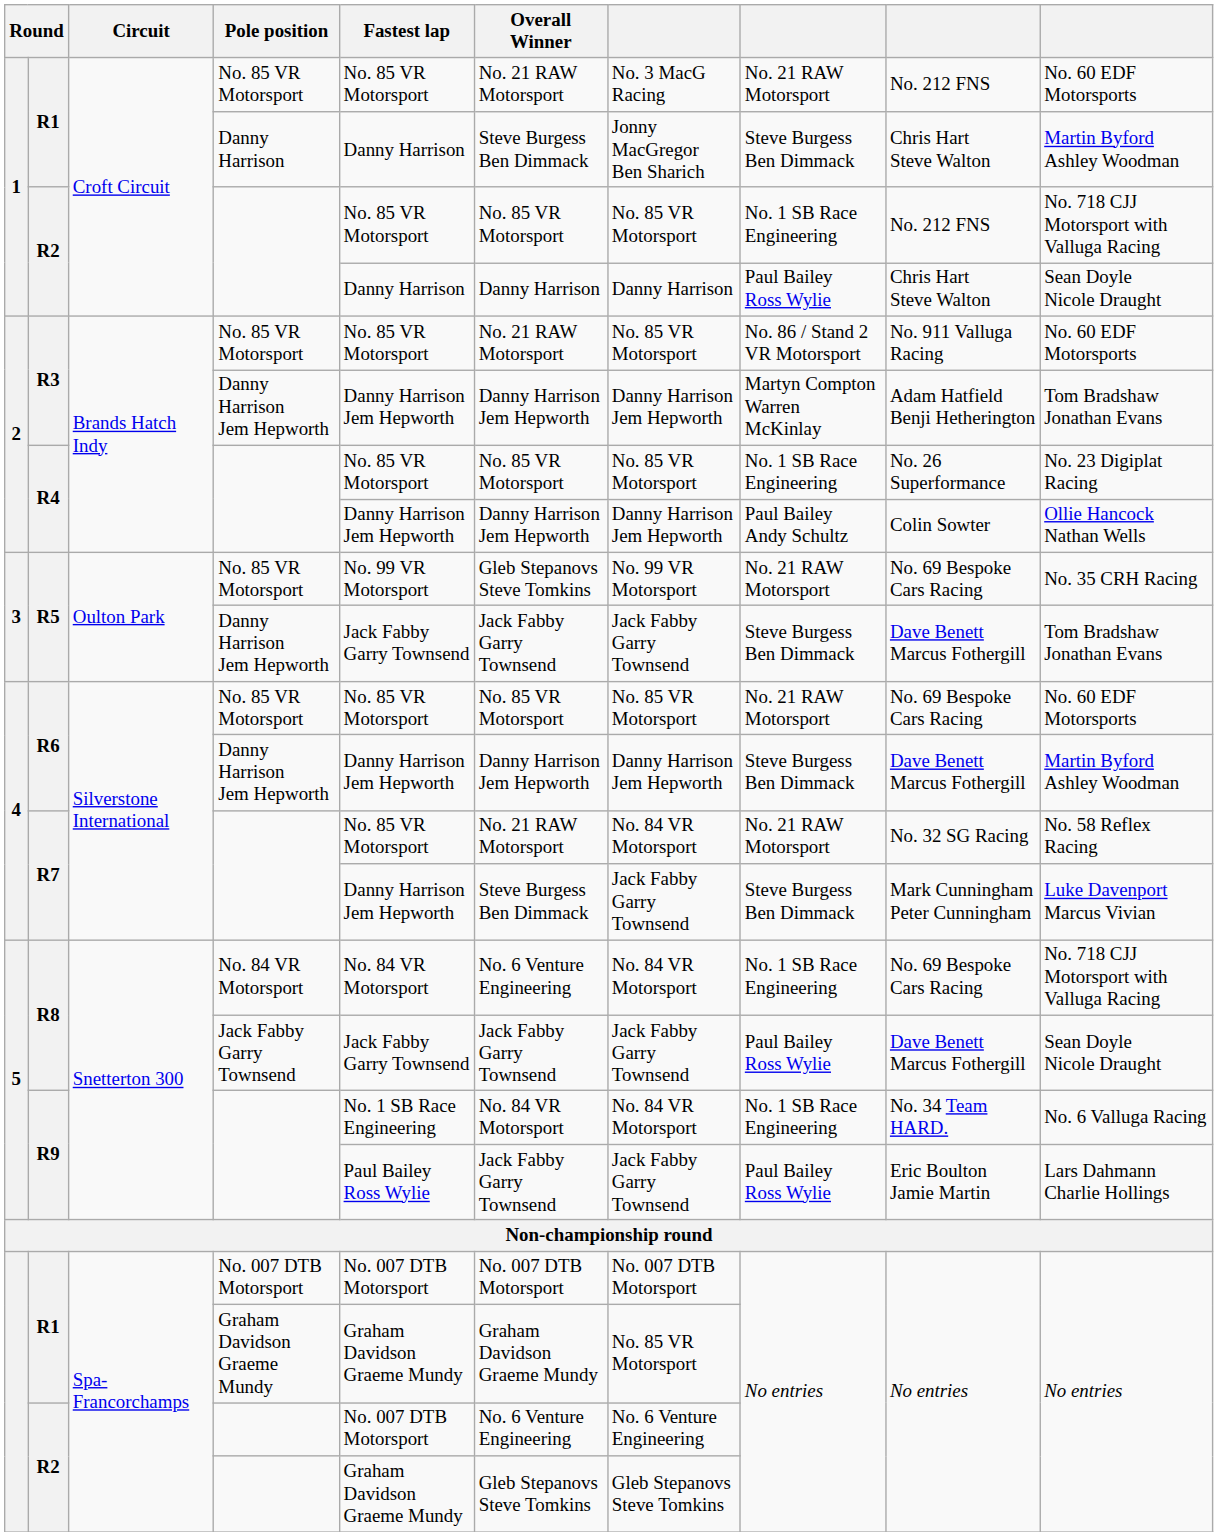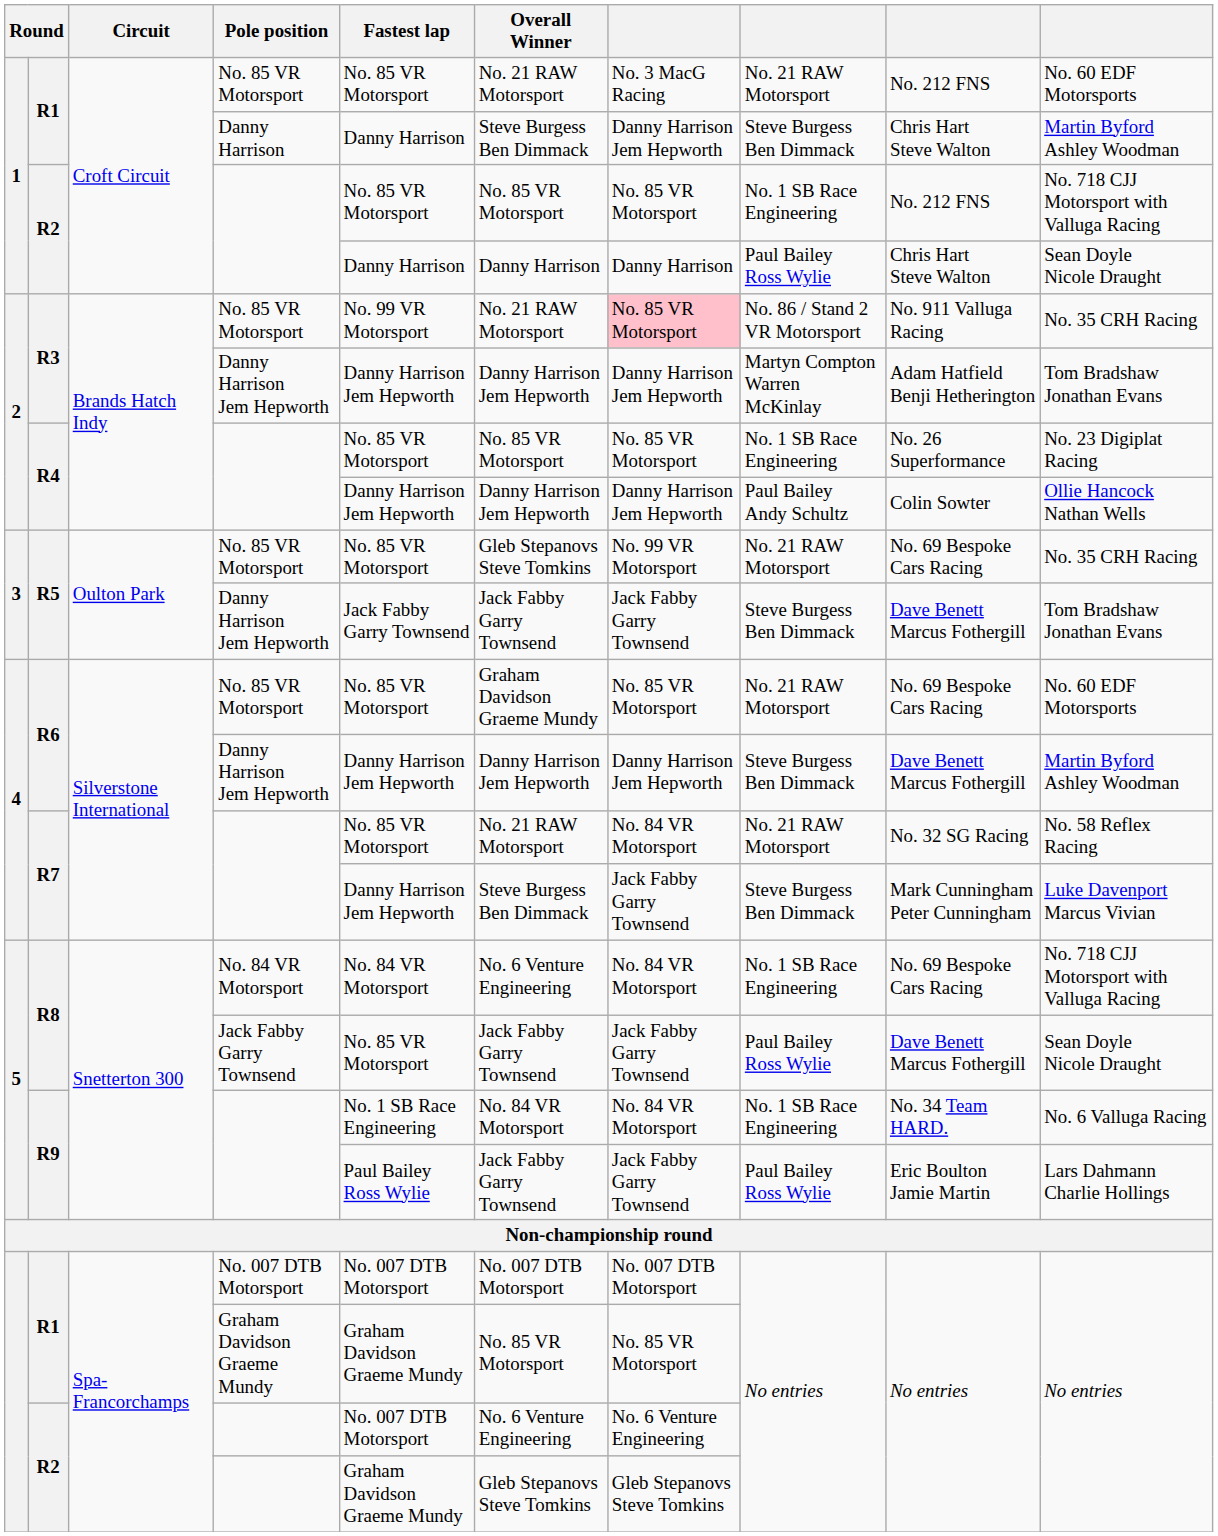 <table class="wikitable" style="font-size: 85%">
 <tr>
 <th colspan=2>Round</th>
 <th>Circuit</th>
 <th>Pole position</th>
 <th>Fastest lap</th>
 <th>Overall Winner</th>
 <th></th>
 <th></th>
 <th></th>
 <th></th>
 </tr>
 <tr>
 <th rowspan=4>1</th>
 <th rowspan=2>R1</th>
 <td rowspan=4><a href='#'>Croft Circuit</a></td>
 <td>No. 85 VR Motorsport</td>
 <td>No. 85 VR Motorsport</td>
 <td>No. 21 RAW Motorsport</td>
 <td>No. 3 MacG Racing</td>
 <td>No. 21 RAW Motorsport</td>
 <td>No. 212 FNS</td>
 <td>No. 60 EDF Motorsports</td>
 </tr>
 <tr>
 <td> Danny Harrison</td>
 <td> Danny Harrison</td>
 <td> Steve Burgess<br> Ben Dimmack</td>
-<td> Jonny MacGregor<br> Ben Sharich</td>
+<td> Danny Harrison<br> Jem Hepworth</td>
 <td> Steve Burgess<br> Ben Dimmack</td>
 <td> Chris Hart<br> Steve Walton</td>
 <td> <a href='#'>Martin Byford</a><br> Ashley Woodman</td>
 </tr>
 <tr>
 <th rowspan=2>R2</th>
 <td rowspan=2></td>
 <td>No. 85 VR Motorsport</td>
 <td>No. 85 VR Motorsport</td>
 <td>No. 85 VR Motorsport</td>
 <td>No. 1 SB Race Engineering</td>
 <td>No. 212 FNS</td>
 <td>No. 718 CJJ Motorsport with Valluga Racing</td>
 </tr>
 <tr>
 <td> Danny Harrison</td>
 <td> Danny Harrison</td>
 <td> Danny Harrison</td>
 <td> Paul Bailey<br> <a href='#'>Ross Wylie</a></td>
 <td> Chris Hart<br> Steve Walton</td>
 <td> Sean Doyle<br> Nicole Draught</td>
 </tr>
 <tr>
 <th rowspan=4>2</th>
 <th rowspan=2>R3</th>
 <td rowspan=4><a href='#'>Brands Hatch Indy</a></td>
 <td>No. 85 VR Motorsport</td>
-<td>No. 85 VR Motorsport</td>
+<td>No. 99 VR Motorsport</td>
 <td>No. 21 RAW Motorsport</td>
-<td>No. 85 VR Motorsport</td>
+<td style="background: pink;">No. 85 VR Motorsport</td>
 <td>No. 86 / Stand 2 VR Motorsport</td>
 <td>No. 911 Valluga Racing</td>
-<td>No. 60 EDF Motorsports</td>
+<td>No. 35 CRH Racing</td>
 </tr>
 <tr>
 <td> Danny Harrison<br> Jem Hepworth</td>
 <td> Danny Harrison<br> Jem Hepworth</td>
 <td> Danny Harrison<br> Jem Hepworth</td>
 <td> Danny Harrison<br> Jem Hepworth</td>
 <td> Martyn Compton<br> Warren McKinlay</td>
 <td> Adam Hatfield<br> Benji Hetherington</td>
 <td> Tom Bradshaw<br> Jonathan Evans</td>
 </tr>
 <tr>
 <th rowspan=2>R4</th>
 <td rowspan=2></td>
 <td>No. 85 VR Motorsport</td>
 <td>No. 85 VR Motorsport</td>
 <td>No. 85 VR Motorsport</td>
 <td>No. 1 SB Race Engineering</td>
 <td>No. 26 Superformance</td>
 <td>No. 23 Digiplat Racing</td>
 </tr>
 <tr>
 <td> Danny Harrison<br> Jem Hepworth</td>
 <td> Danny Harrison<br> Jem Hepworth</td>
 <td> Danny Harrison<br> Jem Hepworth</td>
 <td> Paul Bailey<br> Andy Schultz</td>
 <td> Colin Sowter</td>
 <td> <a href='#'>Ollie Hancock</a><br> Nathan Wells</td>
 </tr>
 <tr>
 <th rowspan=2>3</th>
 <th rowspan=2>R5</th>
 <td rowspan=2><a href='#'>Oulton Park</a></td>
 <td>No. 85 VR Motorsport</td>
-<td>No. 99 VR Motorsport</td>
+<td>No. 85 VR Motorsport</td>
 <td> Gleb Stepanovs<br> Steve Tomkins</td>
 <td>No. 99 VR Motorsport</td>
 <td>No. 21 RAW Motorsport</td>
 <td>No. 69 Bespoke Cars Racing</td>
 <td>No. 35 CRH Racing</td>
 </tr>
 <tr>
 <td> Danny Harrison<br> Jem Hepworth</td>
 <td> Jack Fabby<br> Garry Townsend</td>
 <td> Jack Fabby<br> Garry Townsend</td>
 <td> Jack Fabby<br> Garry Townsend</td>
 <td> Steve Burgess<br> Ben Dimmack</td>
 <td> <a href='#'>Dave Benett</a><br> Marcus Fothergill</td>
 <td> Tom Bradshaw<br> Jonathan Evans</td>
 </tr>
 <tr>
 <th rowspan=4>4</th>
 <th rowspan=2>R6</th>
 <td rowspan=4><a href='#'>Silverstone International</a></td>
 <td>No. 85 VR Motorsport</td>
 <td>No. 85 VR Motorsport</td>
-<td>No. 85 VR Motorsport</td>
+<td> Graham Davidson<br> Graeme Mundy</td>
 <td>No. 85 VR Motorsport</td>
 <td>No. 21 RAW Motorsport</td>
 <td>No. 69 Bespoke Cars Racing</td>
 <td>No. 60 EDF Motorsports</td>
 </tr>
 <tr>
 <td> Danny Harrison<br> Jem Hepworth</td>
 <td> Danny Harrison<br> Jem Hepworth</td>
 <td> Danny Harrison<br> Jem Hepworth</td>
 <td> Danny Harrison<br> Jem Hepworth</td>
 <td> Steve Burgess<br> Ben Dimmack</td>
 <td> <a href='#'>Dave Benett</a><br> Marcus Fothergill</td>
 <td> <a href='#'>Martin Byford</a><br> Ashley Woodman</td>
 </tr>
 <tr>
 <th rowspan=2>R7</th>
 <td rowspan=2></td>
 <td>No. 85 VR Motorsport</td>
 <td>No. 21 RAW Motorsport</td>
 <td>No. 84 VR Motorsport</td>
 <td>No. 21 RAW Motorsport</td>
 <td>No. 32 SG Racing</td>
 <td>No. 58 Reflex Racing</td>
 </tr>
 <tr>
 <td> Danny Harrison<br> Jem Hepworth</td>
 <td> Steve Burgess<br> Ben Dimmack</td>
 <td> Jack Fabby<br> Garry Townsend</td>
 <td> Steve Burgess<br> Ben Dimmack</td>
 <td> Mark Cunningham<br> Peter Cunningham</td>
 <td> <a href='#'>Luke Davenport</a><br> Marcus Vivian</td>
 </tr>
 <tr>
 <th rowspan=4>5</th>
 <th rowspan=2>R8</th>
 <td rowspan=4><a href='#'>Snetterton 300</a></td>
 <td>No. 84 VR Motorsport</td>
 <td>No. 84 VR Motorsport</td>
 <td>No. 6 Venture Engineering</td>
 <td>No. 84 VR Motorsport</td>
 <td>No. 1 SB Race Engineering</td>
 <td>No. 69 Bespoke Cars Racing</td>
 <td>No. 718 CJJ Motorsport with Valluga Racing</td>
 </tr>
 <tr>
 <td> Jack Fabby<br> Garry Townsend</td>
-<td> Jack Fabby<br> Garry Townsend</td>
+<td>No. 85 VR Motorsport</td>
 <td> Jack Fabby<br> Garry Townsend</td>
 <td> Jack Fabby<br> Garry Townsend</td>
 <td> Paul Bailey<br> <a href='#'>Ross Wylie</a></td>
 <td> <a href='#'>Dave Benett</a><br> Marcus Fothergill</td>
 <td> Sean Doyle<br> Nicole Draught</td>
 </tr>
 <tr>
 <th rowspan=2>R9</th>
 <td rowspan=2></td>
 <td>No. 1 SB Race Engineering</td>
 <td>No. 84 VR Motorsport</td>
 <td>No. 84 VR Motorsport</td>
 <td>No. 1 SB Race Engineering</td>
 <td>No. 34 <a href='#'>Team HARD.</a></td>
 <td>No. 6 Valluga Racing</td>
 </tr>
 <tr>
 <td> Paul Bailey<br> <a href='#'>Ross Wylie</a></td>
 <td> Jack Fabby<br> Garry Townsend</td>
 <td> Jack Fabby<br> Garry Townsend</td>
 <td> Paul Bailey<br> <a href='#'>Ross Wylie</a></td>
 <td> Eric Boulton<br> Jamie Martin</td>
 <td> Lars Dahmann<br> Charlie Hollings</td>
 </tr>
 <tr>
 <th colspan=10>Non-championship round</th>
 </tr>
 <tr>
 <th rowspan=4></th>
 <th rowspan=2>R1</th>
 <td rowspan=4><a href='#'>Spa-Francorchamps</a></td>
 <td>No. 007 DTB Motorsport</td>
 <td>No. 007 DTB Motorsport</td>
 <td>No. 007 DTB Motorsport</td>
 <td>No. 007 DTB Motorsport</td>
 <td rowspan=4><em>No entries</em></td>
 <td rowspan=4><em>No entries</em></td>
 <td rowspan=4><em>No entries</em></td>
 </tr>
 <tr>
 <td> Graham Davidson<br> Graeme Mundy</td>
 <td> Graham Davidson<br> Graeme Mundy</td>
-<td> Graham Davidson<br> Graeme Mundy</td>
+<td>No. 85 VR Motorsport</td>
 <td>No. 85 VR Motorsport</td>
 </tr>
 <tr>
 <th rowspan=2>R2</th>
 <td></td>
 <td>No. 007 DTB Motorsport</td>
 <td>No. 6 Venture Engineering</td>
 <td>No. 6 Venture Engineering</td>
 </tr>
 <tr>
 <td></td>
 <td> Graham Davidson<br> Graeme Mundy</td>
 <td> Gleb Stepanovs<br> Steve Tomkins</td>
 <td> Gleb Stepanovs<br> Steve Tomkins</td>
 </tr>
 <tr>
 </tr>
 </table>
